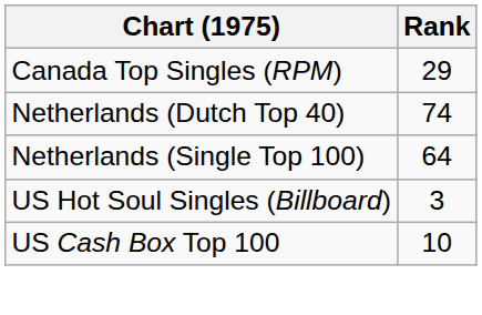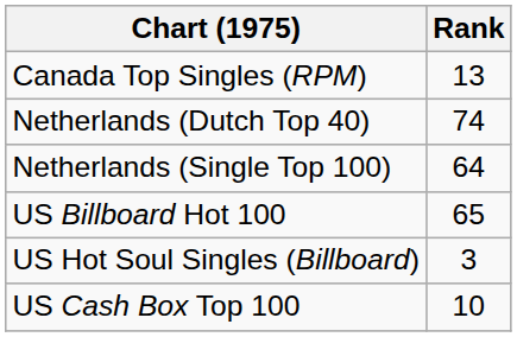 <table class="wikitable sortable">
 <tr>
 <th>Chart (1975)</th>
 <th>Rank</th>
 </tr>
 <tr>
 <td>Canada Top Singles (<em>RPM</em>)</td>
-<td align="center">29</td>
+<td align="center">13</td>
 </tr>
 <tr>
 <td>Netherlands (Dutch Top 40)</td>
 <td align="center">74</td>
 </tr>
 <tr>
 <td>Netherlands (Single Top 100)</td>
 <td align="center">64</td>
 </tr>
 <tr>
+<td>US <em>Billboard</em> Hot 100</td>
+<td align="center">65</td>
+</tr>
+<tr>
 <td>US Hot Soul Singles (<em>Billboard</em>)</td>
 <td align="center">3</td>
 </tr>
 <tr>
 <td>US <em>Cash Box</em> Top 100</td>
 <td align="center">10</td>
 </tr>
 </table>
